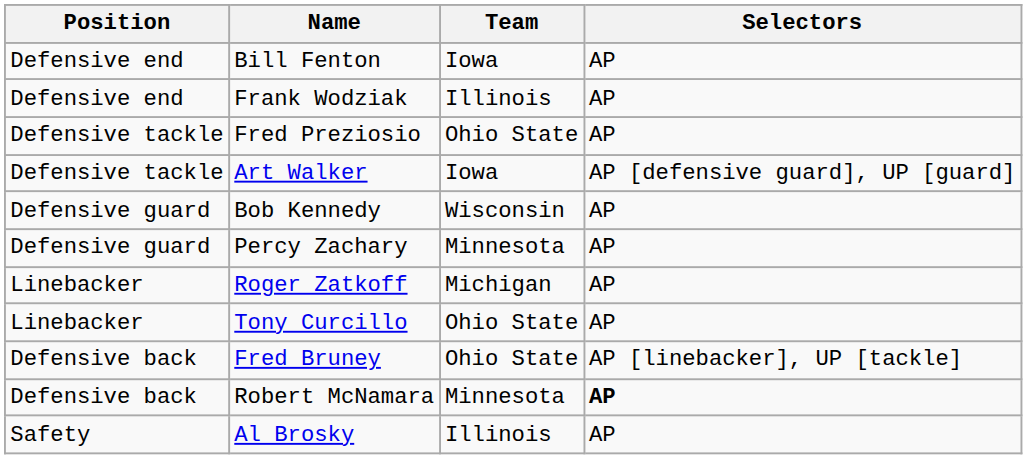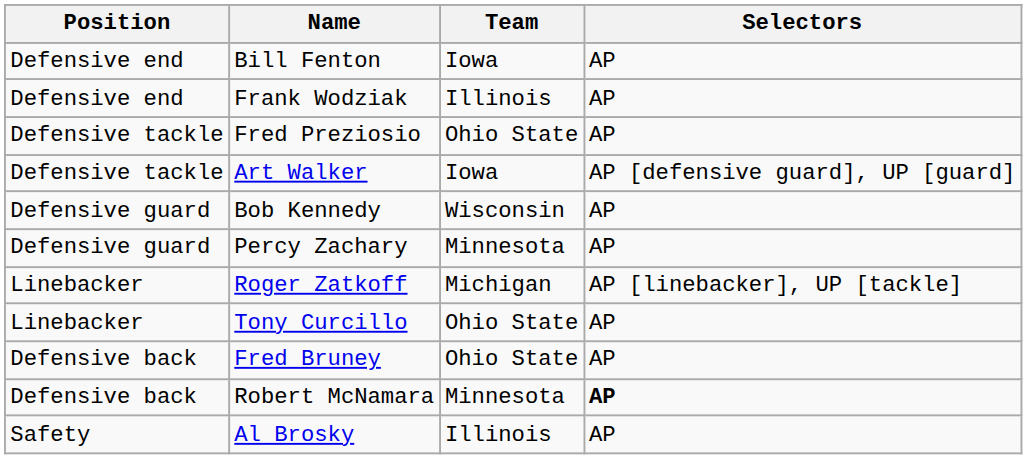 <table class="wikitable" style="font-size: 90%">
 <tr>
 <th>Position</th>
 <th>Name</th>
 <th>Team</th>
 <th>Selectors</th>
 </tr>
 <tr>
 <td>Defensive end</td>
 <td>Bill Fenton</td>
 <td>Iowa</td>
 <td>AP</td>
 </tr>
 <tr>
 <td>Defensive end</td>
 <td>Frank Wodziak</td>
 <td>Illinois</td>
 <td>AP</td>
 </tr>
 <tr>
 <td>Defensive tackle</td>
 <td>Fred Preziosio</td>
 <td>Ohio State</td>
 <td>AP</td>
 </tr>
 <tr>
 <td>Defensive tackle</td>
 <td><a href='#'>Art Walker</a></td>
 <td>Iowa</td>
 <td>AP [defensive guard], UP [guard]</td>
 </tr>
 <tr>
 <td>Defensive guard</td>
 <td>Bob Kennedy</td>
 <td>Wisconsin</td>
 <td>AP</td>
 </tr>
 <tr>
 <td>Defensive guard</td>
 <td>Percy Zachary</td>
 <td>Minnesota</td>
 <td>AP</td>
 </tr>
 <tr>
 <td>Linebacker</td>
 <td><a href='#'>Roger Zatkoff</a></td>
 <td>Michigan</td>
-<td>AP</td>
+<td>AP [linebacker], UP [tackle]</td>
 </tr>
 <tr>
 <td>Linebacker</td>
 <td><a href='#'>Tony Curcillo</a></td>
 <td>Ohio State</td>
 <td>AP</td>
 </tr>
 <tr>
 <td>Defensive back</td>
 <td><a href='#'>Fred Bruney</a></td>
 <td>Ohio State</td>
-<td>AP [linebacker], UP [tackle]</td>
+<td>AP</td>
 </tr>
 <tr>
 <td>Defensive back</td>
 <td>Robert McNamara</td>
 <td>Minnesota</td>
 <td><strong>AP</strong></td>
 </tr>
 <tr>
 <td>Safety</td>
 <td><a href='#'>Al Brosky</a></td>
 <td>Illinois</td>
 <td>AP</td>
 </tr>
 </table>
